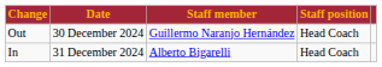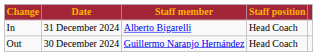 <table class="wikitable">
 <tr>
 <th style="color:#FFB300; background:#A32638;">Change</th>
 <th style="color:#FFB300; background:#A32638;">Date</th>
 <th style="color:#FFB300; background:#A32638;">Staff member</th>
 <th style="color:#FFB300; background:#A32638;">Staff position</th>
 <th style="color:#FFB300; background:#A32638;"></th>
 </tr>
 <tr>
+<td>In</td>
+<td>31 December 2024</td>
+<td> <a href='#'>Alberto Bigarelli</a></td>
+<td>Head Coach</td>
+<td></td>
+</tr>
+<tr>
 <td>Out</td>
 <td>30 December 2024</td>
 <td> <a href='#'>Guillermo Naranjo Hernández</a></td>
 <td>Head Coach</td>
 <td></td>
 </tr>
-<tr>
-<td>In</td>
-<td>31 December 2024</td>
-<td> <a href='#'>Alberto Bigarelli</a></td>
-<td>Head Coach</td>
-<td></td>
-</tr>
 </table>
